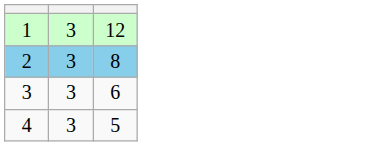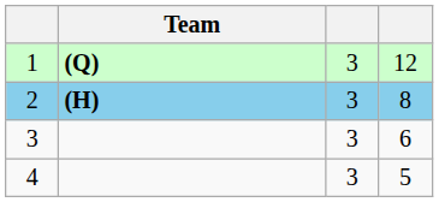 <table class="wikitable" style="text-align:center">
 <tr>
 <th style="width:28px"></th>
+<th style="width:170px">Team</th>
 <th style="width:28px"></th>
 <th style="width:28px"></th>
 </tr>
 <tr bgcolor=#ccffcc>
 <td>1</td>
+<td style="text-align:left"> <strong>(Q)</strong></td>
 <td>3</td>
 <td>12</td>
 </tr>
 <tr bgcolor=#87ceeb>
 <td>2</td>
+<td style="text-align:left"> <strong>(H)</strong></td>
 <td>3</td>
 <td>8</td>
 </tr>
 <tr>
 <td>3</td>
+<td style="text-align:left"></td>
 <td>3</td>
 <td>6</td>
 </tr>
 <tr>
 <td>4</td>
+<td style="text-align:left"></td>
 <td>3</td>
 <td>5</td>
 </tr>
 </table>
